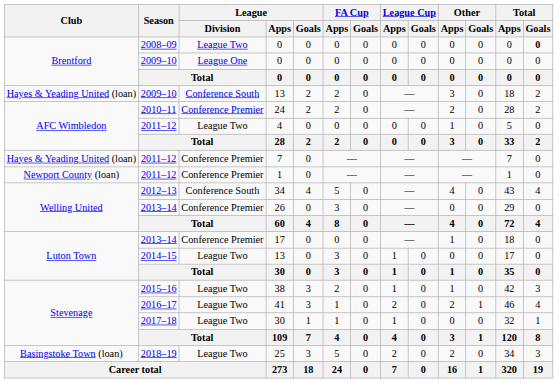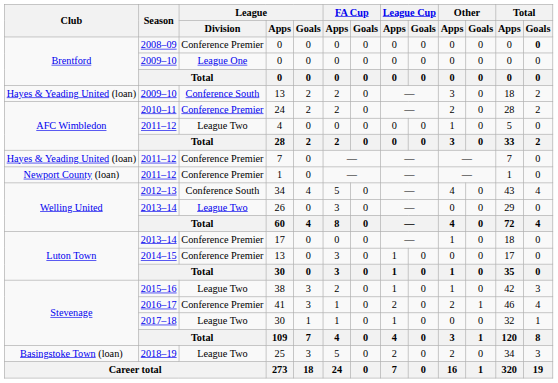 <table class=wikitable style=text-align:center>
 <tr>
 <th rowspan=2>Club</th>
 <th rowspan=2>Season</th>
 <th colspan=3>League</th>
 <th colspan=2><a href='#'>FA Cup</a></th>
 <th colspan=2><a href='#'>League Cup</a></th>
 <th colspan=2>Other</th>
 <th colspan=2>Total</th>
 </tr>
 <tr>
 <th>Division</th>
 <th>Apps</th>
 <th>Goals</th>
 <th>Apps</th>
 <th>Goals</th>
 <th>Apps</th>
 <th>Goals</th>
 <th>Apps</th>
 <th>Goals</th>
 <th>Apps</th>
 <th>Goals</th>
 </tr>
 <tr>
 <td rowspan=3><a href='#'>Brentford</a></td>
 <td><a href='#'>2008–09</a></td>
-<td><a href='#'>League Two</a></td>
+<td>Conference Premier</td>
 <td>0</td>
 <td>0</td>
 <td>0</td>
 <td>0</td>
 <td>0</td>
 <td>0</td>
 <td>0</td>
 <td>0</td>
 <td>0</td>
 <td><strong>0</strong></td>
 </tr>
 <tr>
 <td><a href='#'>2009–10</a></td>
 <td><a href='#'>League One</a></td>
 <td>0</td>
 <td>0</td>
 <td>0</td>
 <td>0</td>
 <td>0</td>
 <td>0</td>
 <td>0</td>
 <td>0</td>
 <td>0</td>
 <td>0</td>
 </tr>
 <tr>
 <th colspan=2>Total</th>
 <th>0</th>
 <th>0</th>
 <th>0</th>
 <th>0</th>
 <th>0</th>
 <th>0</th>
 <th>0</th>
 <th>0</th>
 <th>0</th>
 <th>0</th>
 </tr>
 <tr>
 <td><a href='#'>Hayes & Yeading United</a> (loan)</td>
 <td><a href='#'>2009–10</a></td>
 <td><a href='#'>Conference South</a></td>
 <td>13</td>
 <td>2</td>
 <td>2</td>
 <td>0</td>
 <td colspan=2>—</td>
 <td>3</td>
 <td>0</td>
 <td>18</td>
 <td>2</td>
 </tr>
 <tr>
 <td rowspan=3><a href='#'>AFC Wimbledon</a></td>
 <td><a href='#'>2010–11</a></td>
 <td><a href='#'>Conference Premier</a></td>
 <td>24</td>
 <td>2</td>
 <td>2</td>
 <td>0</td>
 <td colspan=2>—</td>
 <td>2</td>
 <td>0</td>
 <td>28</td>
 <td>2</td>
 </tr>
 <tr>
 <td><a href='#'>2011–12</a></td>
 <td>League Two</td>
 <td>4</td>
 <td>0</td>
 <td>0</td>
 <td>0</td>
 <td>0</td>
 <td>0</td>
 <td>1</td>
 <td>0</td>
 <td>5</td>
 <td>0</td>
 </tr>
 <tr>
 <th colspan=2>Total</th>
 <th>28</th>
 <th>2</th>
 <th>2</th>
 <th>0</th>
 <th>0</th>
 <th>0</th>
 <th>3</th>
 <th>0</th>
 <th>33</th>
 <th>2</th>
 </tr>
 <tr>
 <td><a href='#'>Hayes & Yeading United</a> (loan)</td>
 <td><a href='#'>2011–12</a></td>
 <td>Conference Premier</td>
 <td>7</td>
 <td>0</td>
 <td colspan=2>—</td>
 <td colspan=2>—</td>
 <td colspan=2>—</td>
 <td>7</td>
 <td>0</td>
 </tr>
 <tr>
 <td><a href='#'>Newport County</a> (loan)</td>
 <td><a href='#'>2011–12</a></td>
 <td>Conference Premier</td>
 <td>1</td>
 <td>0</td>
 <td colspan=2>—</td>
 <td colspan=2>—</td>
 <td colspan=2>—</td>
 <td>1</td>
 <td>0</td>
 </tr>
 <tr>
 <td rowspan=3><a href='#'>Welling United</a></td>
 <td><a href='#'>2012–13</a></td>
 <td>Conference South</td>
 <td>34</td>
 <td>4</td>
 <td>5</td>
 <td>0</td>
 <td colspan=2>—</td>
 <td>4</td>
 <td>0</td>
 <td>43</td>
 <td>4</td>
 </tr>
 <tr>
 <td><a href='#'>2013–14</a></td>
-<td>Conference Premier</td>
+<td><a href='#'>League Two</a></td>
 <td>26</td>
 <td>0</td>
 <td>3</td>
 <td>0</td>
 <td colspan=2>—</td>
 <td>0</td>
 <td>0</td>
 <td>29</td>
 <td>0</td>
 </tr>
 <tr>
 <th colspan=2>Total</th>
 <th>60</th>
 <th>4</th>
 <th>8</th>
 <th>0</th>
 <th colspan=2>—</th>
 <th>4</th>
 <th>0</th>
 <th>72</th>
 <th>4</th>
 </tr>
 <tr>
 <td rowspan=3><a href='#'>Luton Town</a></td>
 <td><a href='#'>2013–14</a></td>
 <td>Conference Premier</td>
 <td>17</td>
 <td>0</td>
 <td>0</td>
 <td>0</td>
 <td colspan=2>—</td>
 <td>1</td>
 <td>0</td>
 <td>18</td>
 <td>0</td>
 </tr>
 <tr>
 <td><a href='#'>2014–15</a></td>
-<td>League Two</td>
+<td>Conference Premier</td>
 <td>13</td>
 <td>0</td>
 <td>3</td>
 <td>0</td>
 <td>1</td>
 <td>0</td>
 <td>0</td>
 <td>0</td>
 <td>17</td>
 <td>0</td>
 </tr>
 <tr>
 <th colspan=2>Total</th>
 <th>30</th>
 <th>0</th>
 <th>3</th>
 <th>0</th>
 <th>1</th>
 <th>0</th>
 <th>1</th>
 <th>0</th>
 <th>35</th>
 <th>0</th>
 </tr>
 <tr>
 <td rowspan=4><a href='#'>Stevenage</a></td>
 <td><a href='#'>2015–16</a></td>
 <td>League Two</td>
 <td>38</td>
 <td>3</td>
 <td>2</td>
 <td>0</td>
 <td>1</td>
 <td>0</td>
 <td>1</td>
 <td>0</td>
 <td>42</td>
 <td>3</td>
 </tr>
 <tr>
 <td><a href='#'>2016–17</a></td>
-<td>League Two</td>
+<td>Conference Premier</td>
 <td>41</td>
 <td>3</td>
 <td>1</td>
 <td>0</td>
 <td>2</td>
 <td>0</td>
 <td>2</td>
 <td>1</td>
 <td>46</td>
 <td>4</td>
 </tr>
 <tr>
 <td><a href='#'>2017–18</a></td>
 <td>League Two</td>
 <td>30</td>
 <td>1</td>
 <td>1</td>
 <td>0</td>
 <td>1</td>
 <td>0</td>
 <td>0</td>
 <td>0</td>
 <td>32</td>
 <td>1</td>
 </tr>
 <tr>
 <th colspan=2>Total</th>
 <th>109</th>
 <th>7</th>
 <th>4</th>
 <th>0</th>
 <th>4</th>
 <th>0</th>
 <th>3</th>
 <th>1</th>
 <th>120</th>
 <th>8</th>
 </tr>
 <tr>
 <td><a href='#'>Basingstoke Town</a> (loan)</td>
 <td><a href='#'>2018–19</a></td>
 <td>League Two</td>
 <td>25</td>
 <td>3</td>
 <td>5</td>
 <td>0</td>
 <td>2</td>
 <td>0</td>
 <td>2</td>
 <td>0</td>
 <td>34</td>
 <td>3</td>
 </tr>
 <tr>
 <th colspan=3>Career total</th>
 <th>273</th>
 <th>18</th>
 <th>24</th>
 <th>0</th>
 <th>7</th>
 <th>0</th>
 <th>16</th>
 <th>1</th>
 <th>320</th>
 <th>19</th>
 </tr>
 </table>
